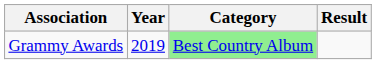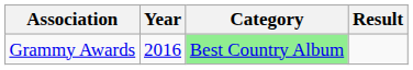 <table class="wikitable sortable plainrowheaders">
 <tr>
 <th>Association</th>
 <th>Year</th>
 <th>Category</th>
 <th>Result</th>
 </tr>
 <tr>
 <td><a href='#'>Grammy Awards</a></td>
-<td><a href='#'>2019</a></td>
+<td><a href='#'>2016</a></td>
 <td style="background: lightgreen;"><a href='#'>Best Country Album</a></td>
 <td></td>
 </tr>
 </table>
